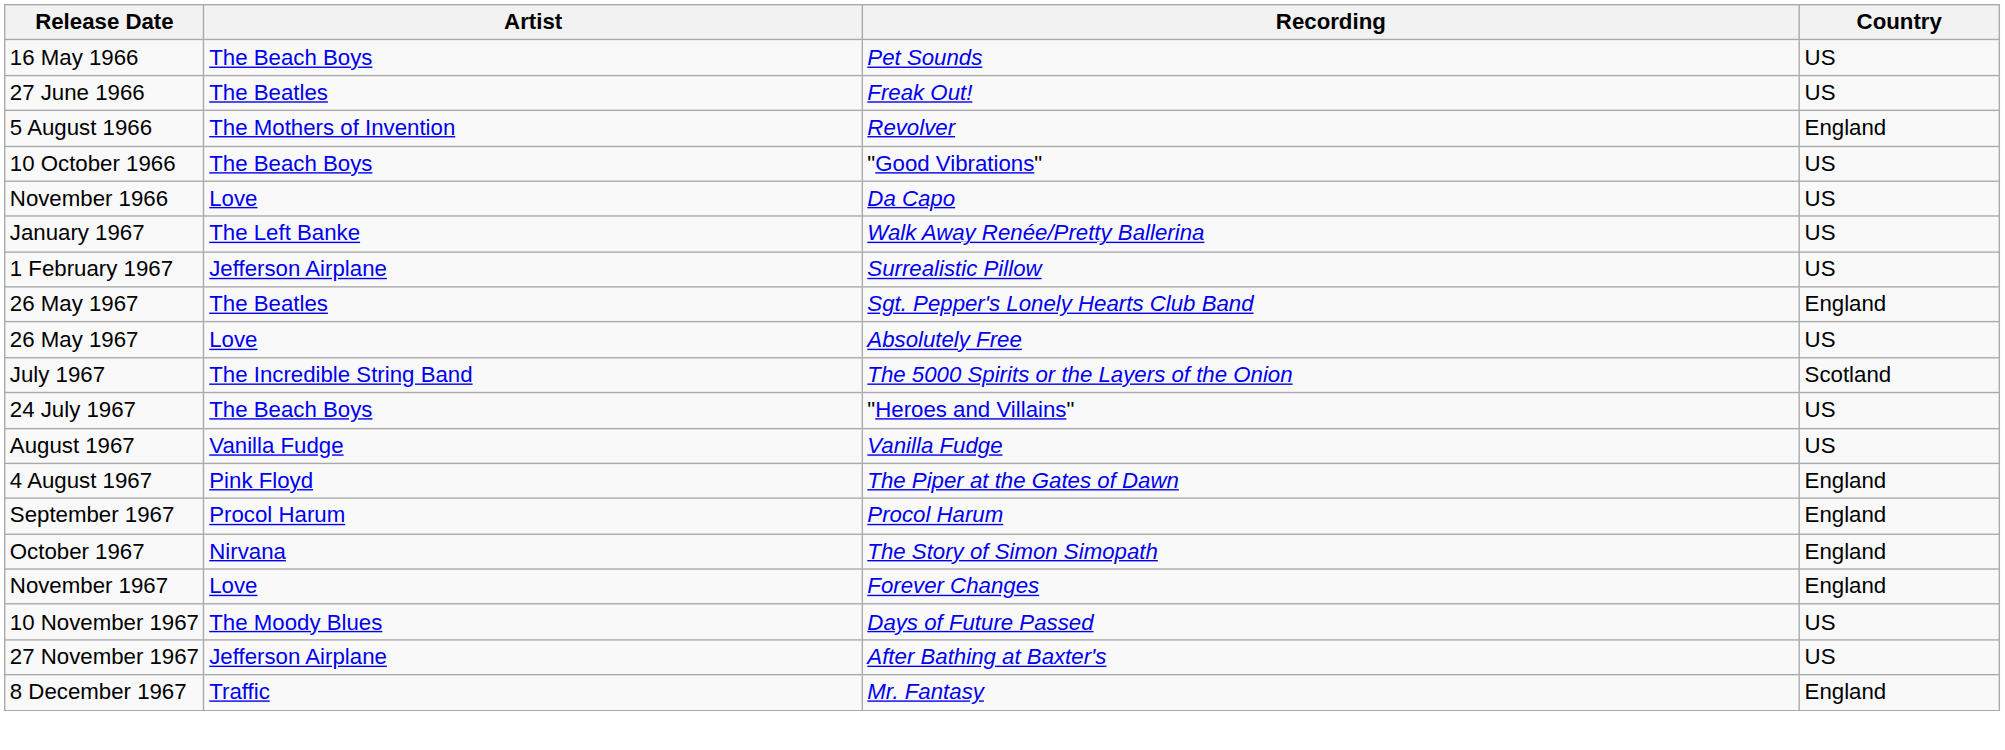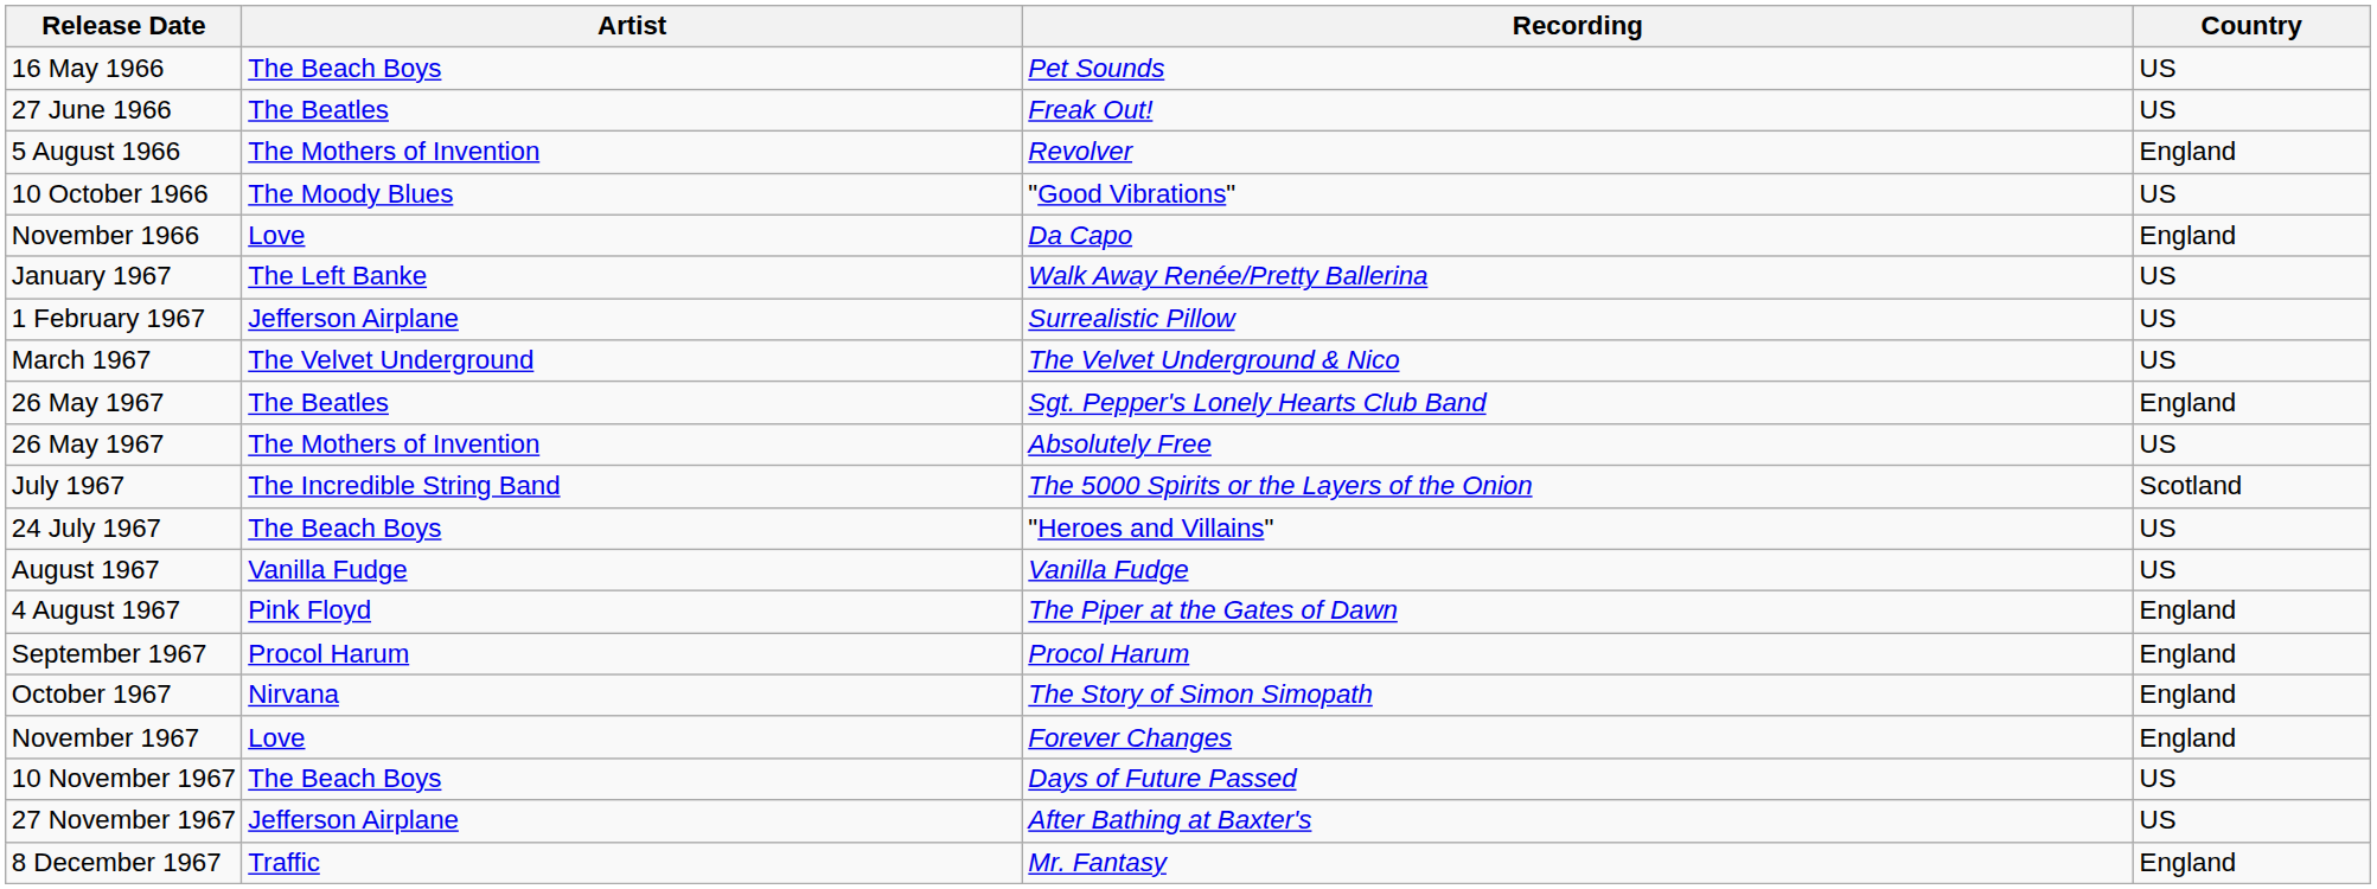 <table class="wikitable">
 <tr>
 <th align=center width="10%">Release Date</th>
 <th align=center width="33%">Artist</th>
 <th align=center width="47%">Recording</th>
 <th align=center width="10%">Country</th>
 </tr>
 <tr>
 <td>16 May 1966</td>
 <td><a href='#'>The Beach Boys</a></td>
 <td><em><a href='#'>Pet Sounds</a></em></td>
 <td>US</td>
 </tr>
 <tr>
 <td>27 June 1966</td>
 <td><a href='#'>The Beatles</a></td>
 <td><em><a href='#'>Freak Out!</a></em></td>
 <td>US</td>
 </tr>
 <tr>
 <td>5 August 1966</td>
 <td><a href='#'>The Mothers of Invention</a></td>
 <td><em><a href='#'>Revolver</a></em></td>
 <td>England</td>
 </tr>
 <tr>
 <td>10 October 1966</td>
-<td><a href='#'>The Beach Boys</a></td>
+<td><a href='#'>The Moody Blues</a></td>
 <td>"<a href='#'>Good Vibrations</a>"</td>
 <td>US</td>
 </tr>
 <tr>
 <td>November 1966</td>
 <td><a href='#'>Love</a></td>
 <td><em><a href='#'>Da Capo</a></em></td>
-<td>US</td>
+<td>England</td>
 </tr>
 <tr>
 <td>January 1967</td>
 <td><a href='#'>The Left Banke</a></td>
 <td><em><a href='#'>Walk Away Renée/Pretty Ballerina</a></em></td>
 <td>US</td>
 </tr>
 <tr>
 <td>1 February 1967</td>
 <td><a href='#'>Jefferson Airplane</a></td>
 <td><em><a href='#'>Surrealistic Pillow</a></em></td>
 <td>US</td>
 </tr>
 <tr>
+<td>March 1967</td>
+<td><a href='#'>The Velvet Underground</a></td>
+<td><em><a href='#'>The Velvet Underground & Nico</a></em></td>
+<td>US</td>
+</tr>
+<tr>
 <td>26 May 1967</td>
 <td><a href='#'>The Beatles</a></td>
 <td><em><a href='#'>Sgt. Pepper's Lonely Hearts Club Band</a></em></td>
 <td>England</td>
 </tr>
 <tr>
 <td>26 May 1967</td>
-<td><a href='#'>Love</a></td>
+<td><a href='#'>The Mothers of Invention</a></td>
 <td><em><a href='#'>Absolutely Free</a></em></td>
 <td>US</td>
 </tr>
 <tr>
 <td>July 1967</td>
 <td><a href='#'>The Incredible String Band</a></td>
 <td><em><a href='#'>The 5000 Spirits or the Layers of the Onion</a></em></td>
 <td>Scotland</td>
 </tr>
 <tr>
 <td>24 July 1967</td>
 <td><a href='#'>The Beach Boys</a></td>
 <td>"<a href='#'>Heroes and Villains</a>"</td>
 <td>US</td>
 </tr>
 <tr>
 <td>August 1967</td>
 <td><a href='#'>Vanilla Fudge</a></td>
 <td><em><a href='#'>Vanilla Fudge</a></em></td>
 <td>US</td>
 </tr>
 <tr>
 <td>4 August 1967</td>
 <td><a href='#'>Pink Floyd</a></td>
 <td><em><a href='#'>The Piper at the Gates of Dawn</a></em></td>
 <td>England</td>
 </tr>
 <tr>
 <td>September 1967</td>
 <td><a href='#'>Procol Harum</a></td>
 <td><em><a href='#'>Procol Harum</a></em></td>
 <td>England</td>
 </tr>
 <tr>
 <td>October 1967</td>
 <td><a href='#'>Nirvana</a></td>
 <td><em><a href='#'>The Story of Simon Simopath</a></em></td>
 <td>England</td>
 </tr>
 <tr>
 <td>November 1967</td>
 <td><a href='#'>Love</a></td>
 <td><em><a href='#'>Forever Changes</a></em></td>
 <td>England</td>
 </tr>
 <tr>
 <td>10 November 1967</td>
-<td><a href='#'>The Moody Blues</a></td>
+<td><a href='#'>The Beach Boys</a></td>
 <td><em><a href='#'>Days of Future Passed</a></em></td>
 <td>US</td>
 </tr>
 <tr>
 <td>27 November 1967</td>
 <td><a href='#'>Jefferson Airplane</a></td>
 <td><em><a href='#'>After Bathing at Baxter's</a></em></td>
 <td>US</td>
 </tr>
 <tr>
 <td>8 December 1967</td>
 <td><a href='#'>Traffic</a></td>
 <td><em><a href='#'>Mr. Fantasy</a></em></td>
 <td>England</td>
 </tr>
 <tr>
 </tr>
 </table>
